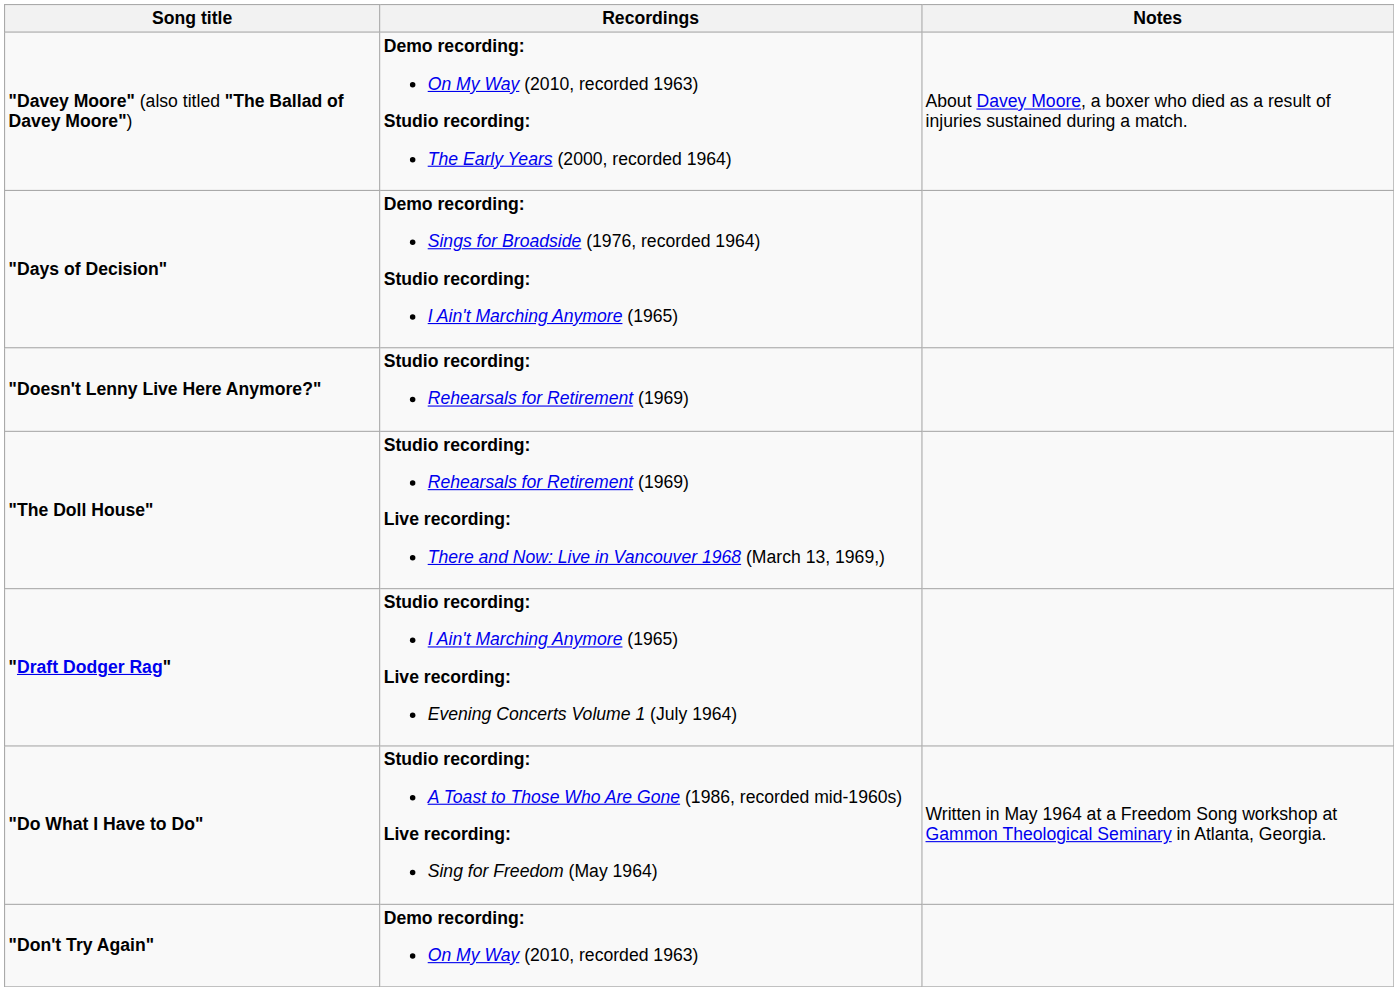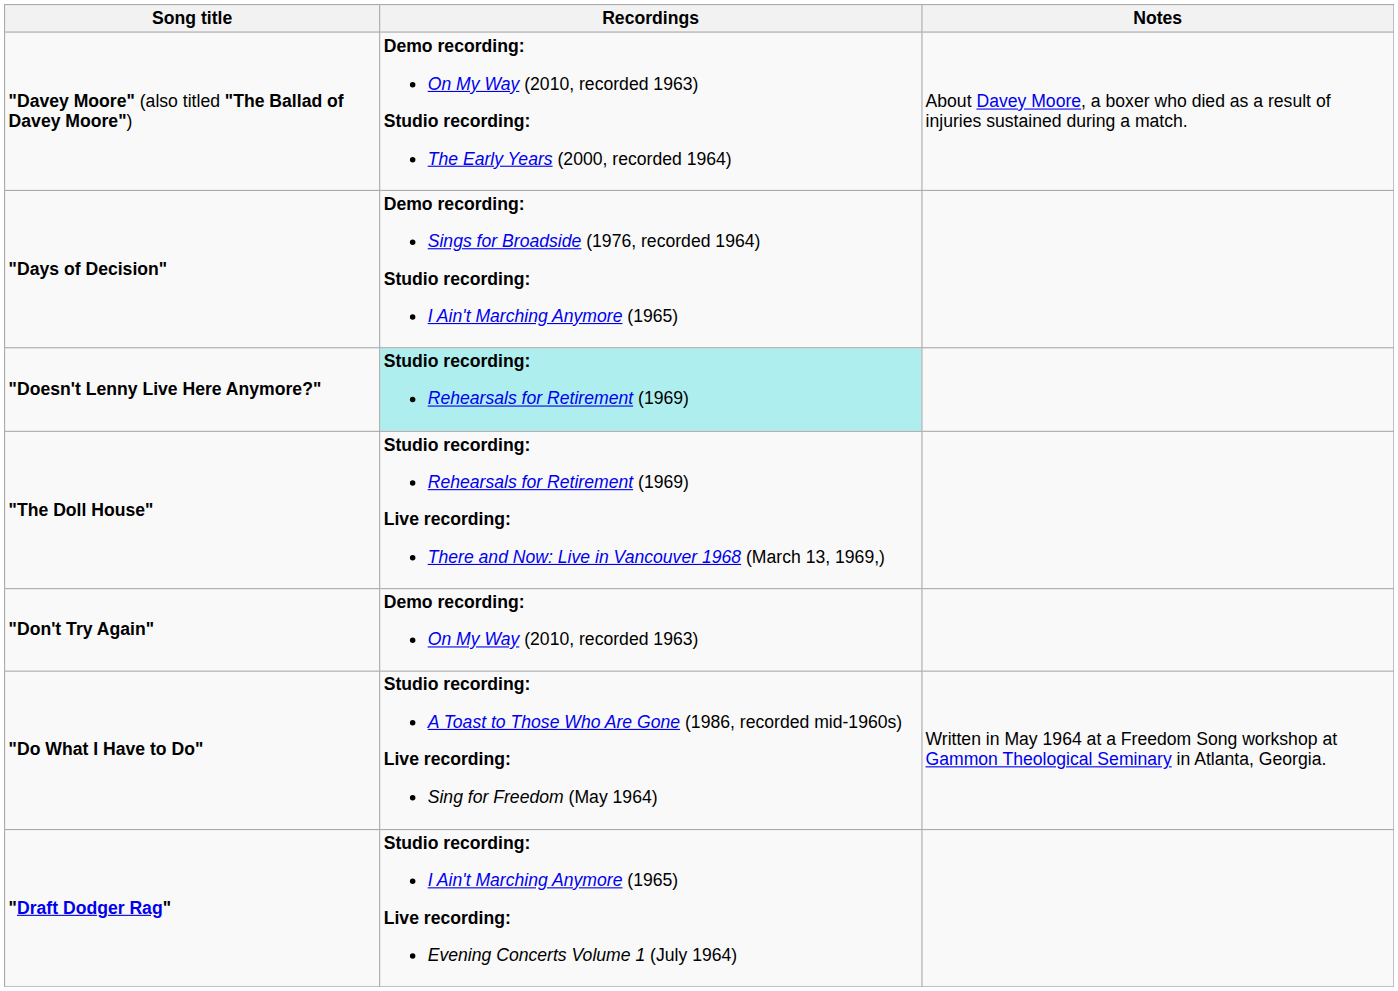 <table class="wikitable" width="100%">
 <tr>
 <th width="27%">Song title</th>
 <th width="39%">Recordings</th>
 <th width="34%">Notes</th>
 </tr>
 <tr>
 <td><strong>"Davey Moore"</strong> (also titled <strong>"The Ballad of Davey Moore"</strong>)</td>
 <td><strong>Demo recording:</strong><br><ul><li><em><a href='#'>On My Way</a></em> (2010, recorded 1963)</li></ul><strong>Studio recording:</strong><ul><li><em><a href='#'>The Early Years</a></em> (2000, recorded 1964)</li></ul></td>
 <td>About <a href='#'>Davey Moore</a>, a boxer who died as a result of injuries sustained during a match.</td>
 </tr>
 <tr>
 <td><strong>"Days of Decision"</strong></td>
 <td><strong>Demo recording:</strong><br><ul><li><em><a href='#'>Sings for Broadside</a></em> (1976, recorded 1964)</li></ul><strong>Studio recording:</strong><ul><li><em><a href='#'>I Ain't Marching Anymore</a></em> (1965)</li></ul></td>
 <td></td>
 </tr>
 <tr>
 <td><strong>"Doesn't Lenny Live Here Anymore?"</strong></td>
-<td><strong>Studio recording:</strong><br><ul><li><em><a href='#'>Rehearsals for Retirement</a></em> (1969)</li></ul></td>
+<td style="background: paleturquoise;"><strong>Studio recording:</strong><br><ul><li><em><a href='#'>Rehearsals for Retirement</a></em> (1969)</li></ul></td>
 <td></td>
 </tr>
 <tr>
 <td><strong>"The Doll House"</strong></td>
 <td><strong>Studio recording:</strong><br><ul><li><em><a href='#'>Rehearsals for Retirement</a></em> (1969)</li></ul><strong>Live recording:</strong><ul><li><em><a href='#'>There and Now: Live in Vancouver 1968</a></em> (March 13, 1969,)</li></ul></td>
 <td></td>
 </tr>
 <tr>
-<td><strong>"<a href='#'>Draft Dodger Rag</a>"</strong></td>
-<td><strong>Studio recording:</strong><br><ul><li><em><a href='#'>I Ain't Marching Anymore</a></em> (1965)</li></ul><strong>Live recording:</strong><ul><li><em>Evening Concerts Volume 1</em> (July 1964)</li></ul></td>
+<td><strong>"Don't Try Again"</strong></td>
+<td><strong>Demo recording:</strong><br><ul><li><em><a href='#'>On My Way</a></em> (2010, recorded 1963)</li></ul></td>
 <td></td>
 </tr>
 <tr>
 <td><strong>"Do What I Have to Do"</strong></td>
 <td><strong>Studio recording:</strong><br><ul><li><em><a href='#'>A Toast to Those Who Are Gone</a></em> (1986, recorded mid-1960s)</li></ul><strong>Live recording:</strong><ul><li><em>Sing for Freedom</em> (May 1964)</li></ul></td>
 <td>Written in May 1964 at a Freedom Song workshop at <a href='#'>Gammon Theological Seminary</a> in Atlanta, Georgia.</td>
 </tr>
 <tr>
-<td><strong>"Don't Try Again"</strong></td>
-<td><strong>Demo recording:</strong><br><ul><li><em><a href='#'>On My Way</a></em> (2010, recorded 1963)</li></ul></td>
+<td><strong>"<a href='#'>Draft Dodger Rag</a>"</strong></td>
+<td><strong>Studio recording:</strong><br><ul><li><em><a href='#'>I Ain't Marching Anymore</a></em> (1965)</li></ul><strong>Live recording:</strong><ul><li><em>Evening Concerts Volume 1</em> (July 1964)</li></ul></td>
 <td></td>
 </tr>
 </table>
